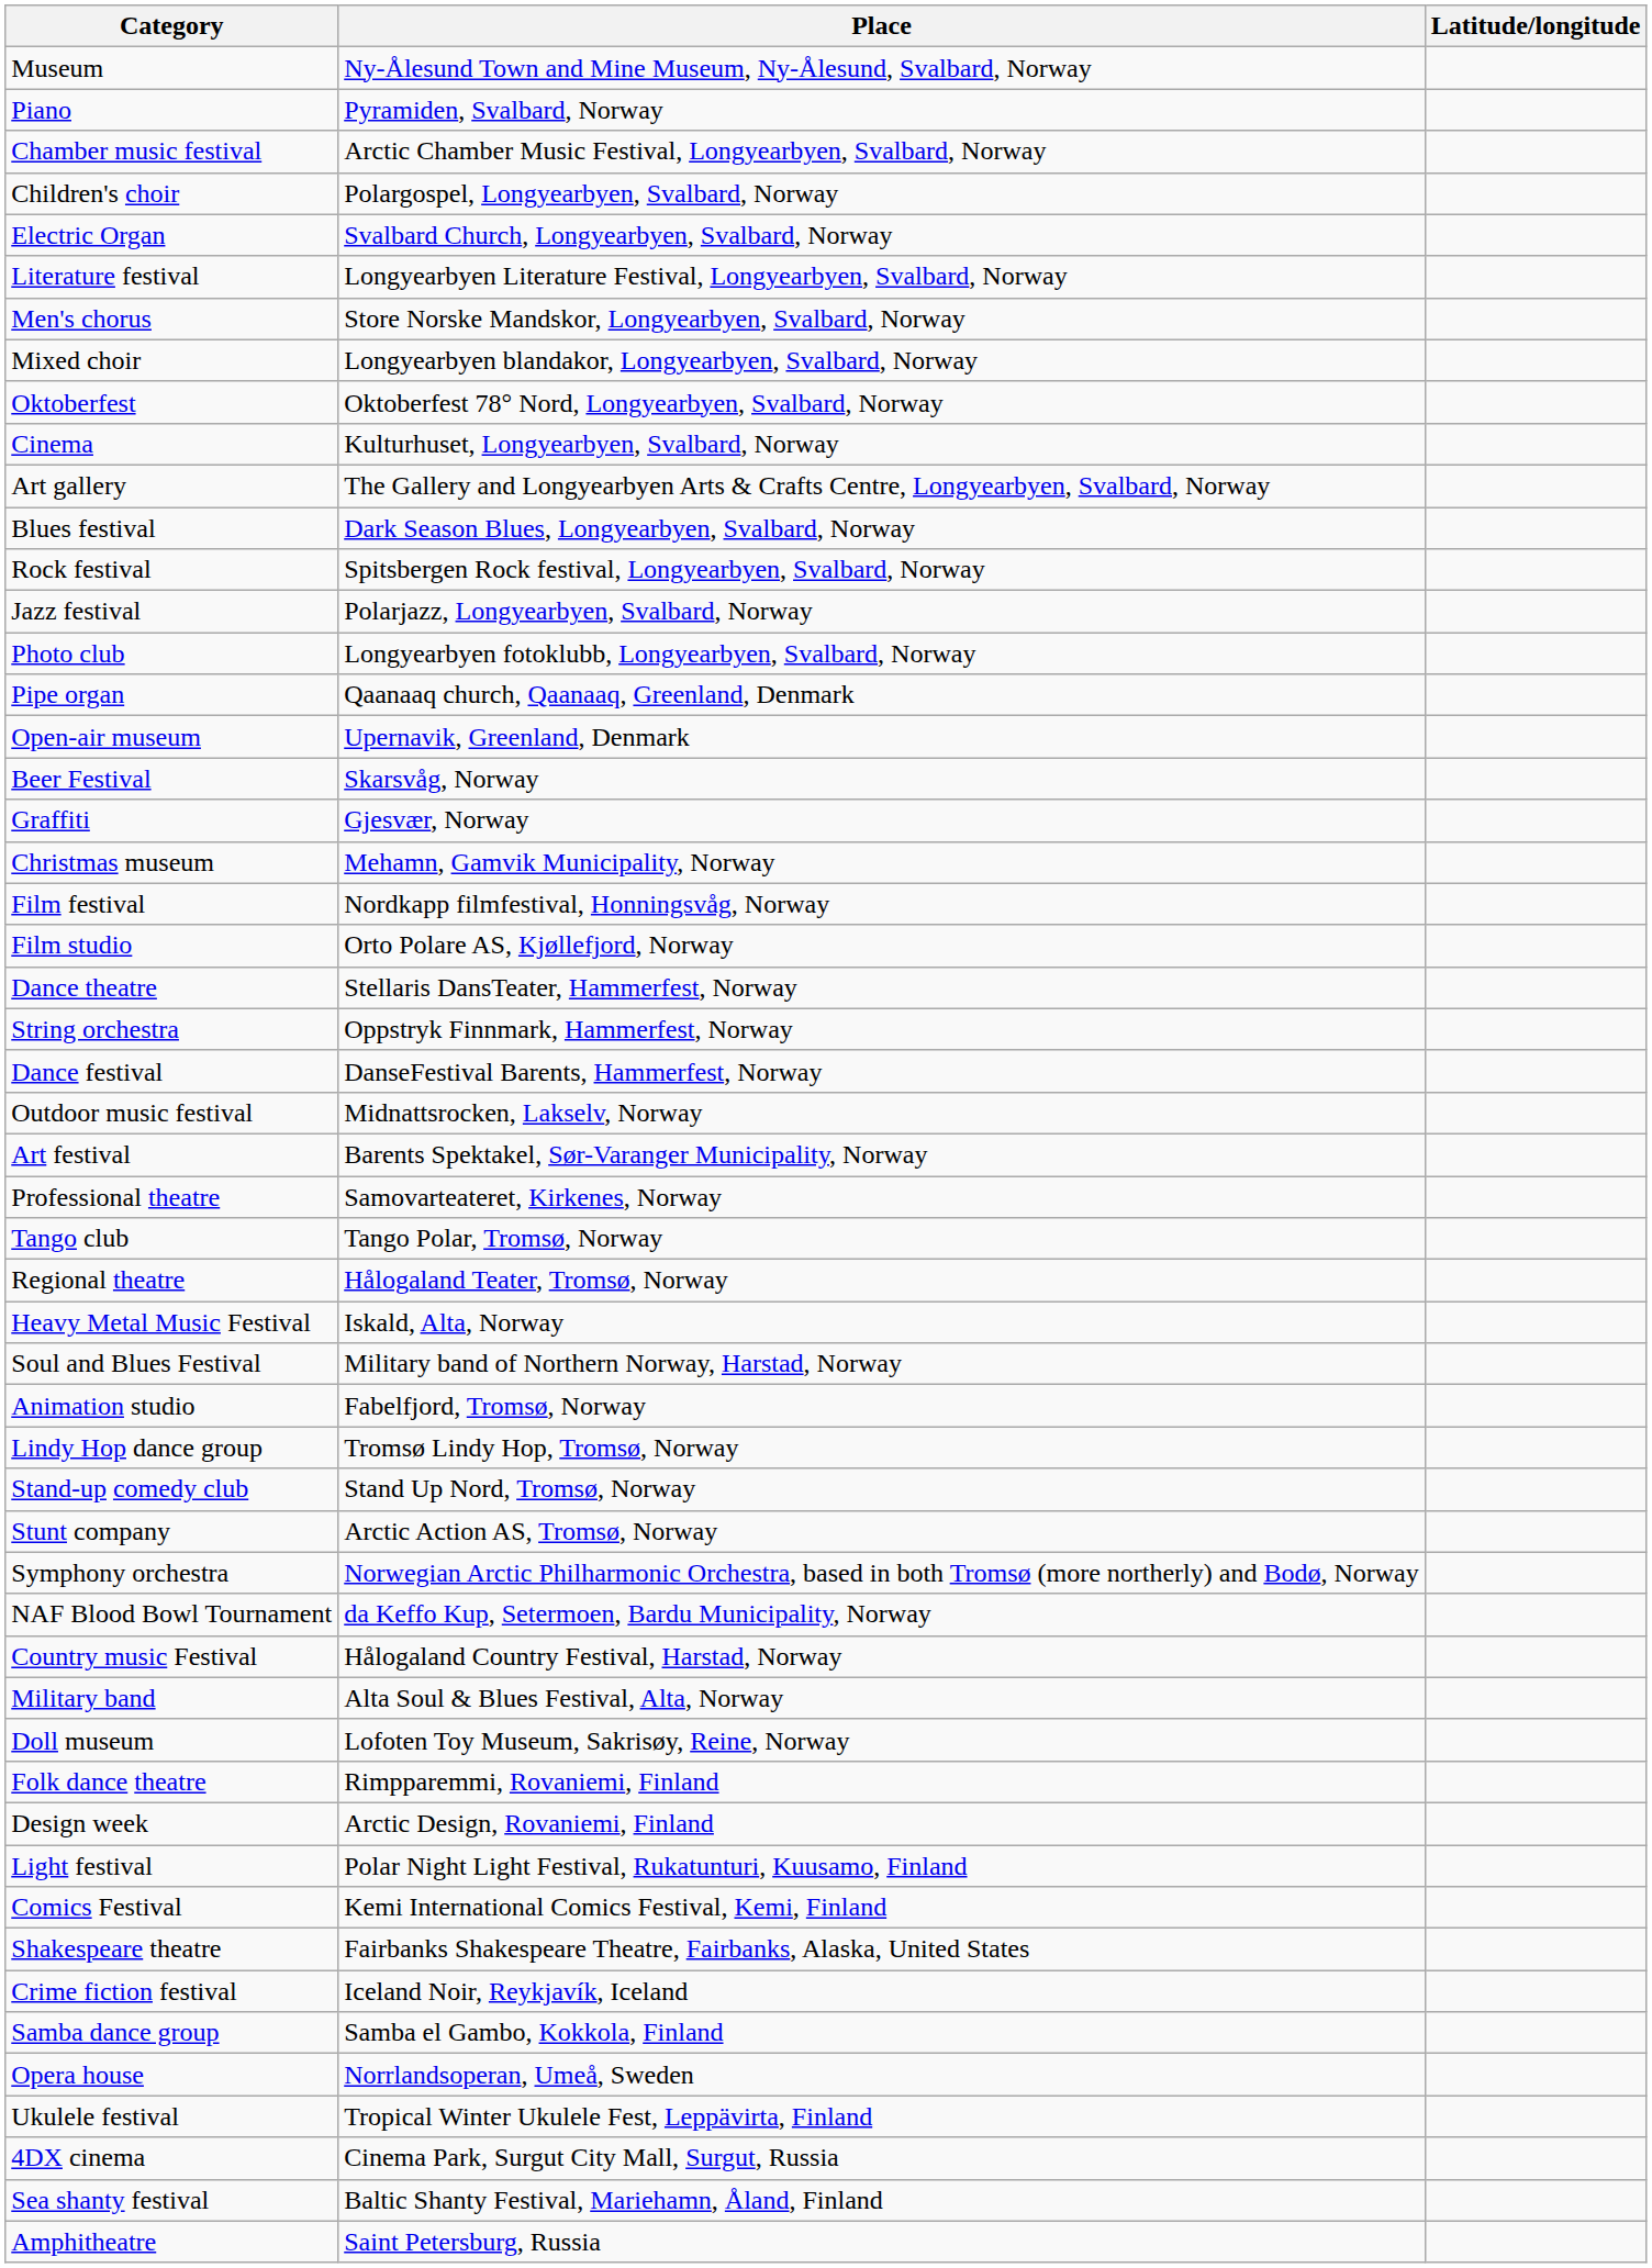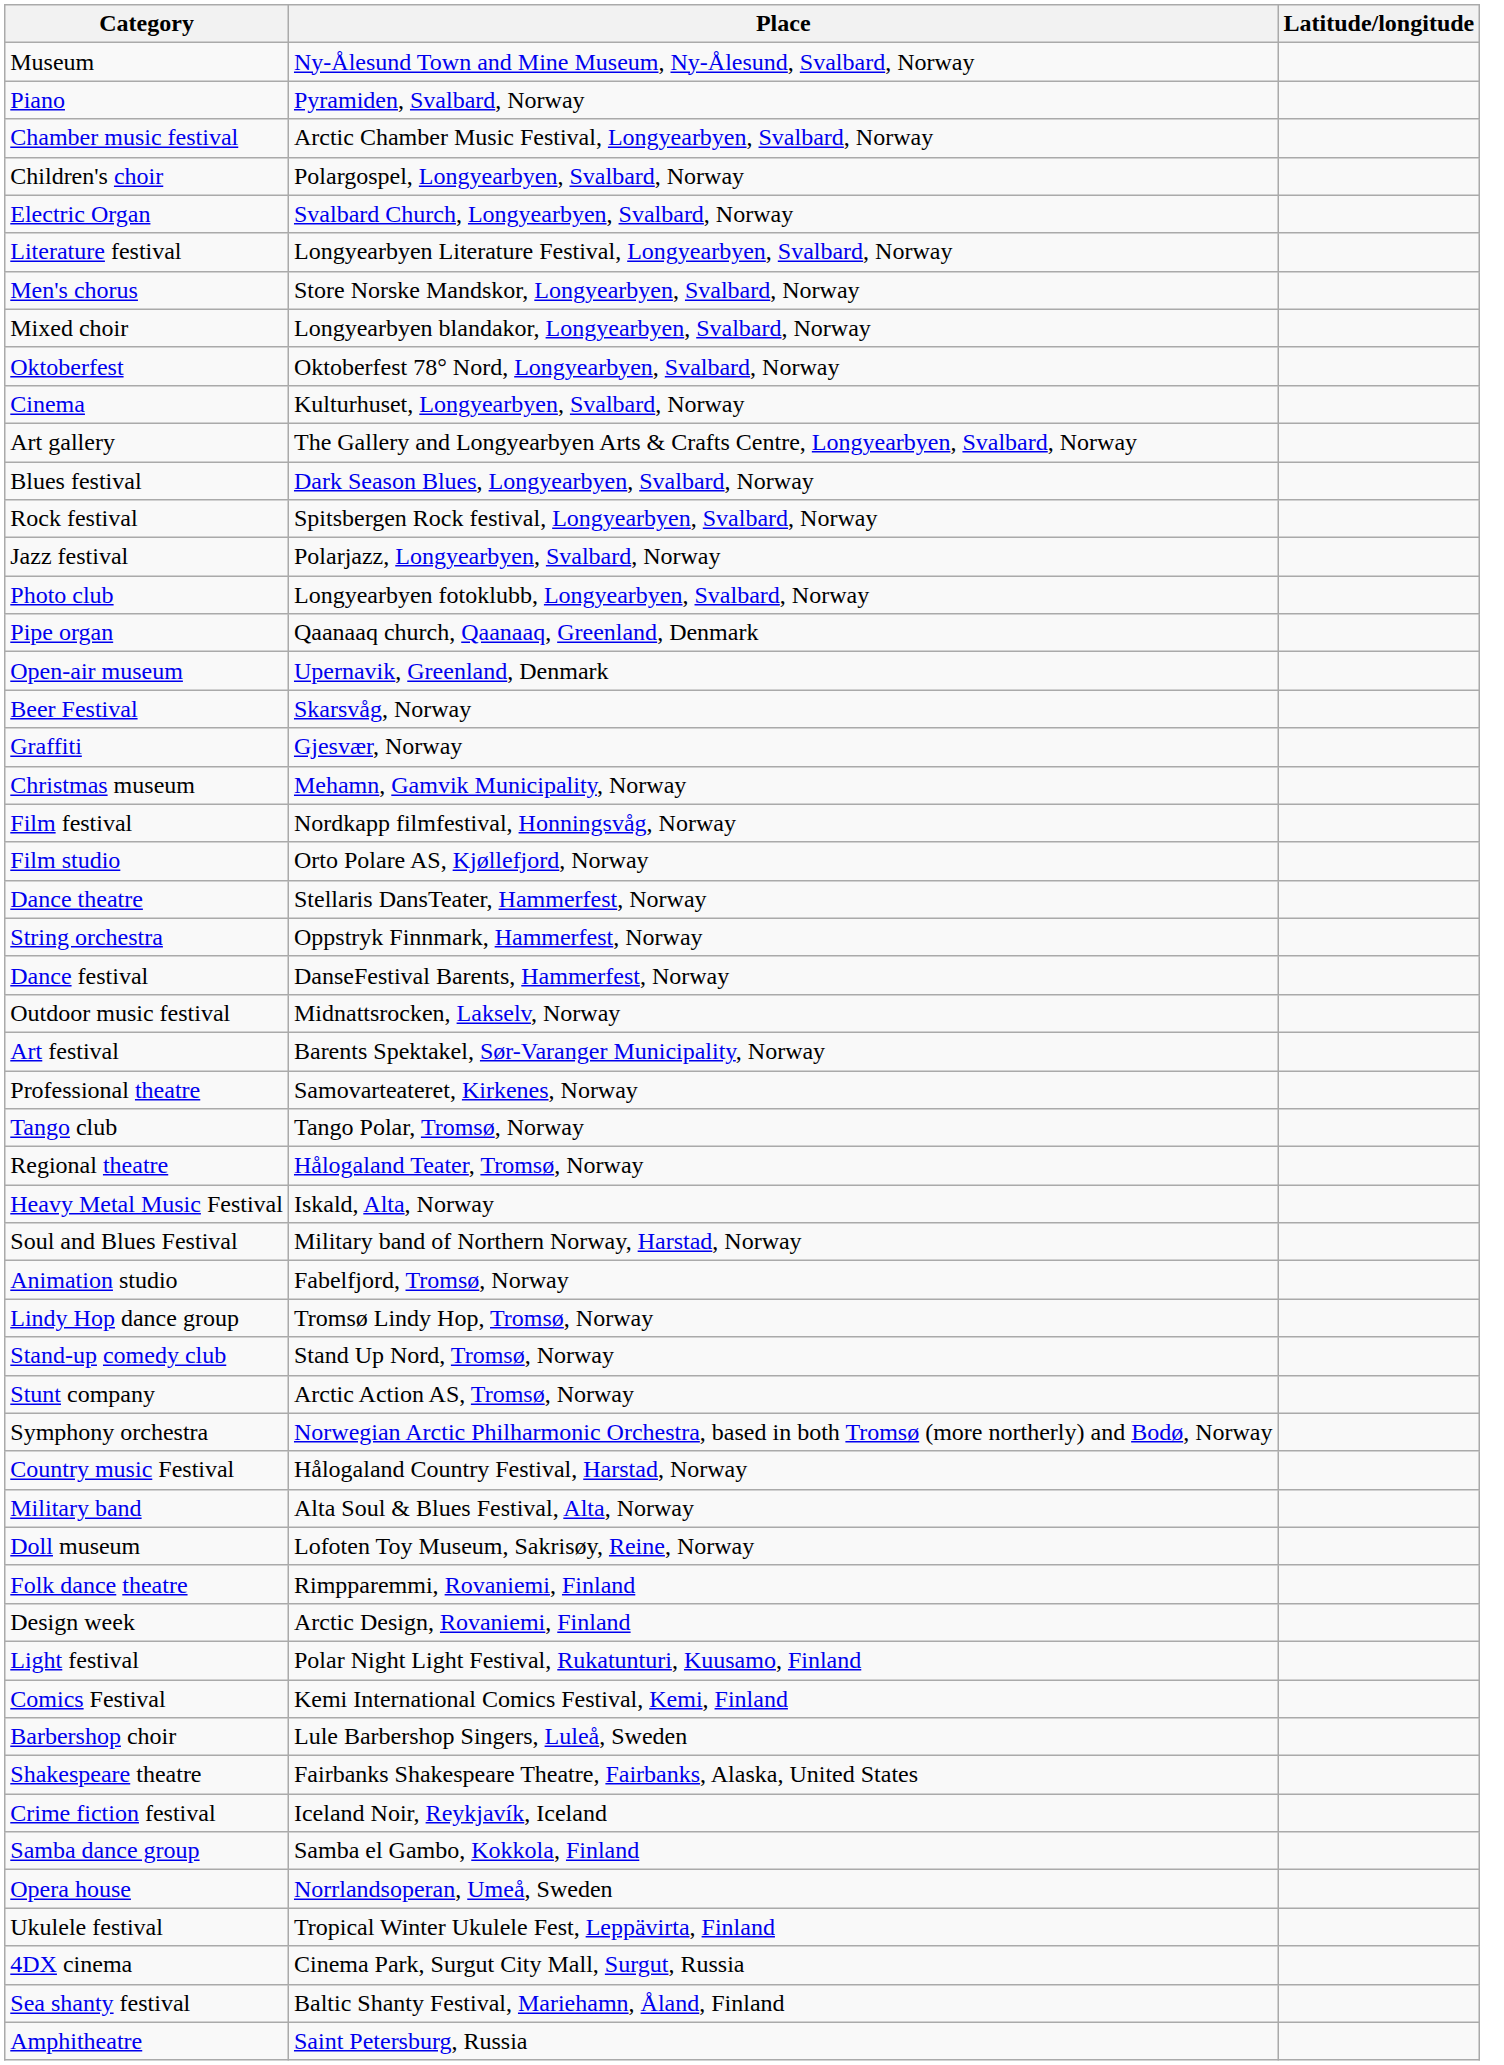 <table class="wikitable">
 <tr>
 <th>Category</th>
 <th>Place</th>
 <th>Latitude/longitude</th>
 </tr>
 <tr>
 <td>Museum</td>
 <td><a href='#'>Ny-Ålesund Town and Mine Museum</a>, <a href='#'>Ny-Ålesund</a>, <a href='#'>Svalbard</a>, Norway</td>
 <td></td>
 </tr>
 <tr>
 <td><a href='#'>Piano</a></td>
 <td><a href='#'>Pyramiden</a>, <a href='#'>Svalbard</a>, Norway</td>
 <td></td>
 </tr>
 <tr>
 <td><a href='#'>Chamber music festival</a></td>
 <td>Arctic Chamber Music Festival, <a href='#'>Longyearbyen</a>, <a href='#'>Svalbard</a>, Norway</td>
 <td></td>
 </tr>
 <tr>
 <td>Children's <a href='#'>choir</a></td>
 <td>Polargospel, <a href='#'>Longyearbyen</a>, <a href='#'>Svalbard</a>, Norway</td>
 <td></td>
 </tr>
 <tr>
 <td><a href='#'>Electric Organ</a></td>
 <td><a href='#'>Svalbard Church</a>, <a href='#'>Longyearbyen</a>, <a href='#'>Svalbard</a>, Norway</td>
 <td></td>
 </tr>
 <tr>
 <td><a href='#'>Literature</a> festival</td>
 <td>Longyearbyen Literature Festival, <a href='#'>Longyearbyen</a>, <a href='#'>Svalbard</a>, Norway</td>
 <td></td>
 </tr>
 <tr>
 <td><a href='#'>Men's chorus</a></td>
 <td>Store Norske Mandskor, <a href='#'>Longyearbyen</a>, <a href='#'>Svalbard</a>, Norway</td>
 <td></td>
 </tr>
 <tr>
 <td>Mixed choir</td>
 <td>Longyearbyen blandakor, <a href='#'>Longyearbyen</a>, <a href='#'>Svalbard</a>, Norway</td>
 <td></td>
 </tr>
 <tr>
 <td><a href='#'>Oktoberfest</a></td>
 <td>Oktoberfest 78° Nord, <a href='#'>Longyearbyen</a>, <a href='#'>Svalbard</a>, Norway</td>
 <td></td>
 </tr>
 <tr>
 <td><a href='#'>Cinema</a></td>
 <td>Kulturhuset, <a href='#'>Longyearbyen</a>, <a href='#'>Svalbard</a>, Norway</td>
 <td></td>
 </tr>
 <tr>
 <td>Art gallery</td>
 <td>The Gallery and Longyearbyen Arts & Crafts Centre, <a href='#'>Longyearbyen</a>, <a href='#'>Svalbard</a>, Norway</td>
 <td></td>
 </tr>
 <tr>
 <td>Blues festival</td>
 <td><a href='#'>Dark Season Blues</a>, <a href='#'>Longyearbyen</a>, <a href='#'>Svalbard</a>, Norway</td>
 <td></td>
 </tr>
 <tr>
 <td>Rock festival</td>
 <td>Spitsbergen Rock festival, <a href='#'>Longyearbyen</a>, <a href='#'>Svalbard</a>, Norway</td>
 <td></td>
 </tr>
 <tr>
 <td>Jazz festival</td>
 <td>Polarjazz, <a href='#'>Longyearbyen</a>, <a href='#'>Svalbard</a>, Norway</td>
 <td></td>
 </tr>
 <tr>
 <td><a href='#'>Photo club</a></td>
 <td>Longyearbyen fotoklubb, <a href='#'>Longyearbyen</a>, <a href='#'>Svalbard</a>, Norway</td>
 <td></td>
 </tr>
 <tr>
 <td><a href='#'>Pipe organ</a></td>
 <td>Qaanaaq church, <a href='#'>Qaanaaq</a>, <a href='#'>Greenland</a>, Denmark</td>
 <td></td>
 </tr>
 <tr>
 <td><a href='#'>Open-air museum</a></td>
 <td><a href='#'>Upernavik</a>, <a href='#'>Greenland</a>, Denmark</td>
 <td></td>
 </tr>
 <tr>
 <td><a href='#'>Beer Festival</a></td>
 <td><a href='#'>Skarsvåg</a>, Norway</td>
 <td></td>
 </tr>
 <tr>
 <td><a href='#'>Graffiti</a></td>
 <td><a href='#'>Gjesvær</a>, Norway</td>
 <td></td>
 </tr>
 <tr>
 <td><a href='#'>Christmas</a> museum</td>
 <td><a href='#'>Mehamn</a>, <a href='#'>Gamvik Municipality</a>, Norway</td>
 <td></td>
 </tr>
 <tr>
 <td><a href='#'>Film</a> festival</td>
 <td>Nordkapp filmfestival, <a href='#'>Honningsvåg</a>, Norway</td>
 <td></td>
 </tr>
 <tr>
 <td><a href='#'>Film studio</a></td>
 <td>Orto Polare AS, <a href='#'>Kjøllefjord</a>, Norway</td>
 <td></td>
 </tr>
 <tr>
 <td><a href='#'>Dance theatre</a></td>
 <td>Stellaris DansTeater, <a href='#'>Hammerfest</a>, Norway</td>
 <td></td>
 </tr>
 <tr>
 <td><a href='#'>String orchestra</a></td>
 <td>Oppstryk Finnmark, <a href='#'>Hammerfest</a>, Norway</td>
 <td></td>
 </tr>
 <tr>
 <td><a href='#'>Dance</a> festival</td>
 <td>DanseFestival Barents, <a href='#'>Hammerfest</a>, Norway</td>
 <td></td>
 </tr>
 <tr>
 <td>Outdoor music festival</td>
 <td>Midnattsrocken, <a href='#'>Lakselv</a>, Norway</td>
 <td></td>
 </tr>
 <tr>
 <td><a href='#'>Art</a> festival</td>
 <td>Barents Spektakel, <a href='#'>Sør-Varanger Municipality</a>, Norway</td>
 <td></td>
 </tr>
 <tr>
 <td>Professional <a href='#'>theatre</a></td>
 <td>Samovarteateret, <a href='#'>Kirkenes</a>, Norway</td>
 <td></td>
 </tr>
 <tr>
 <td><a href='#'>Tango</a> club</td>
 <td>Tango Polar, <a href='#'>Tromsø</a>, Norway</td>
 <td></td>
 </tr>
 <tr>
 <td>Regional <a href='#'>theatre</a></td>
 <td><a href='#'>Hålogaland Teater</a>, <a href='#'>Tromsø</a>, Norway</td>
 <td></td>
 </tr>
 <tr>
 <td><a href='#'>Heavy Metal Music</a> Festival</td>
 <td>Iskald, <a href='#'>Alta</a>, Norway</td>
 <td></td>
 </tr>
 <tr>
 <td>Soul and Blues Festival</td>
 <td>Military band of Northern Norway, <a href='#'>Harstad</a>, Norway</td>
 <td></td>
 </tr>
 <tr>
 <td><a href='#'>Animation</a> studio</td>
 <td>Fabelfjord, <a href='#'>Tromsø</a>, Norway</td>
 <td></td>
 </tr>
 <tr>
 <td><a href='#'>Lindy Hop</a> dance group</td>
 <td>Tromsø Lindy Hop, <a href='#'>Tromsø</a>, Norway</td>
 <td></td>
 </tr>
 <tr>
 <td><a href='#'>Stand-up</a> <a href='#'>comedy club</a></td>
 <td>Stand Up Nord, <a href='#'>Tromsø</a>, Norway</td>
 <td></td>
 </tr>
 <tr>
 <td><a href='#'>Stunt</a> company</td>
 <td>Arctic Action AS, <a href='#'>Tromsø</a>, Norway</td>
 <td></td>
 </tr>
 <tr>
 <td>Symphony orchestra</td>
 <td><a href='#'>Norwegian Arctic Philharmonic Orchestra</a>, based in both <a href='#'>Tromsø</a> (more northerly) and <a href='#'>Bodø</a>, Norway</td>
 <td></td>
 </tr>
 <tr>
-<td>NAF Blood Bowl Tournament</td>
-<td><a href='#'>da Keffo Kup</a>, <a href='#'>Setermoen</a>, <a href='#'>Bardu Municipality</a>, Norway</td>
-<td></td>
-</tr>
-<tr>
 <td><a href='#'>Country music</a> Festival</td>
 <td>Hålogaland Country Festival, <a href='#'>Harstad</a>, Norway</td>
 <td></td>
 </tr>
 <tr>
 <td><a href='#'>Military band</a></td>
 <td>Alta Soul & Blues Festival, <a href='#'>Alta</a>, Norway</td>
 <td></td>
 </tr>
 <tr>
 <td><a href='#'>Doll</a> museum</td>
 <td>Lofoten Toy Museum, Sakrisøy, <a href='#'>Reine</a>, Norway</td>
 <td></td>
 </tr>
 <tr>
 <td><a href='#'>Folk dance</a> <a href='#'>theatre</a></td>
 <td>Rimpparemmi, <a href='#'>Rovaniemi</a>, <a href='#'>Finland</a></td>
 <td></td>
 </tr>
 <tr>
 <td>Design week</td>
 <td>Arctic Design, <a href='#'>Rovaniemi</a>, <a href='#'>Finland</a></td>
 <td></td>
 </tr>
 <tr>
 <td><a href='#'>Light</a> festival</td>
 <td>Polar Night Light Festival, <a href='#'>Rukatunturi</a>, <a href='#'>Kuusamo</a>, <a href='#'>Finland</a></td>
 <td></td>
 </tr>
 <tr>
 <td><a href='#'>Comics</a> Festival</td>
 <td>Kemi International Comics Festival, <a href='#'>Kemi</a>, <a href='#'>Finland</a></td>
+<td></td>
+</tr>
+<tr>
+<td><a href='#'>Barbershop</a> choir</td>
+<td>Lule Barbershop Singers, <a href='#'>Luleå</a>, Sweden</td>
 <td></td>
 </tr>
 <tr>
 <td><a href='#'>Shakespeare</a> theatre</td>
 <td>Fairbanks Shakespeare Theatre, <a href='#'>Fairbanks</a>, Alaska, United States</td>
 <td></td>
 </tr>
 <tr>
 <td><a href='#'>Crime fiction</a> festival</td>
 <td>Iceland Noir, <a href='#'>Reykjavík</a>, Iceland</td>
 <td></td>
 </tr>
 <tr>
 <td><a href='#'>Samba dance group</a></td>
 <td>Samba el Gambo, <a href='#'>Kokkola</a>, <a href='#'>Finland</a></td>
 <td></td>
 </tr>
 <tr>
 <td><a href='#'>Opera house</a></td>
 <td><a href='#'>Norrlandsoperan</a>, <a href='#'>Umeå</a>, Sweden</td>
 <td></td>
 </tr>
 <tr>
 <td>Ukulele festival</td>
 <td>Tropical Winter Ukulele Fest, <a href='#'>Leppävirta</a>, <a href='#'>Finland</a></td>
 <td></td>
 </tr>
 <tr>
 <td><a href='#'>4DX</a> cinema</td>
 <td>Cinema Park, Surgut City Mall, <a href='#'>Surgut</a>, Russia</td>
 <td></td>
 </tr>
 <tr>
 <td><a href='#'>Sea shanty</a> festival</td>
 <td>Baltic Shanty Festival, <a href='#'>Mariehamn</a>, <a href='#'>Åland</a>, Finland</td>
 <td></td>
 </tr>
 <tr>
 <td><a href='#'>Amphitheatre</a></td>
 <td><a href='#'>Saint Petersburg</a>, Russia</td>
 <td></td>
 </tr>
 </table>
